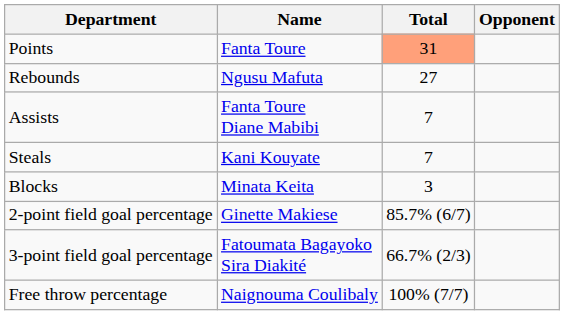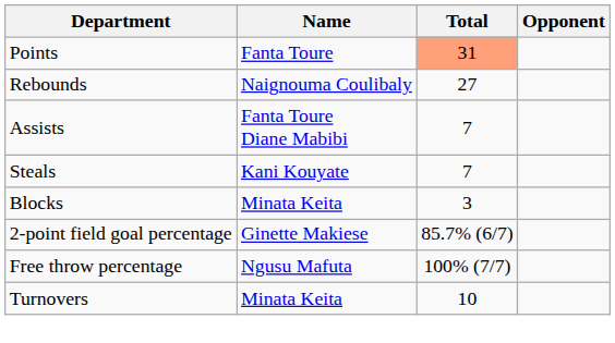 <table class=wikitable style="font-size:90%;">
 <tr>
 <th>Department</th>
 <th>Name</th>
 <th>Total</th>
 <th>Opponent</th>
 </tr>
 <tr>
 <td>Points</td>
 <td> <a href='#'>Fanta Toure</a></td>
 <td align=center style="background: lightsalmon;">31</td>
 <td></td>
 </tr>
 <tr>
 <td>Rebounds</td>
-<td> <a href='#'>Ngusu Mafuta</a></td>
+<td> <a href='#'>Naignouma Coulibaly</a></td>
 <td align=center>27</td>
 <td></td>
 </tr>
 <tr>
 <td>Assists</td>
 <td> <a href='#'>Fanta Toure</a><br> <a href='#'>Diane Mabibi</a></td>
 <td align=center>7</td>
 <td><br></td>
 </tr>
 <tr>
 <td>Steals</td>
 <td> <a href='#'>Kani Kouyate</a></td>
 <td align=center>7</td>
 <td></td>
 </tr>
 <tr>
 <td>Blocks</td>
 <td> <a href='#'>Minata Keita</a></td>
 <td align=center>3</td>
 <td></td>
 </tr>
 <tr>
 <td>2-point field goal percentage</td>
 <td> <a href='#'>Ginette Makiese</a></td>
 <td align=center>85.7% (6/7)</td>
 <td></td>
 </tr>
 <tr>
-<td>3-point field goal percentage</td>
-<td> <a href='#'>Fatoumata Bagayoko</a><br> <a href='#'>Sira Diakité</a></td>
-<td align=center>66.7% (2/3)</td>
-<td><br></td>
-</tr>
-<tr>
 <td>Free throw percentage</td>
-<td> <a href='#'>Naignouma Coulibaly</a></td>
+<td> <a href='#'>Ngusu Mafuta</a></td>
 <td align=center>100% (7/7)</td>
 <td></td>
 </tr>
+<tr>
+<td>Turnovers</td>
+<td> <a href='#'>Minata Keita</a></td>
+<td align=center>10</td>
+<td></td>
+</tr>
 </table>
